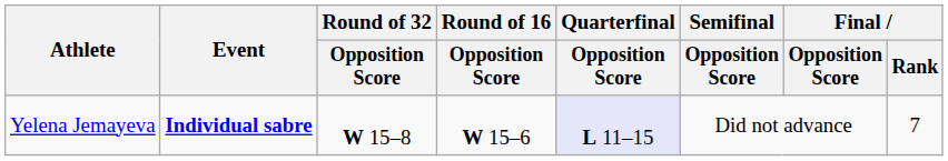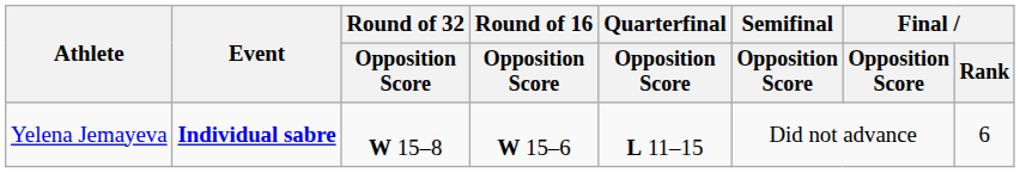 <table class="wikitable" style="font-size:90%">
 <tr>
 <th rowspan="2">Athlete</th>
 <th rowspan="2">Event</th>
 <th>Round of 32</th>
 <th>Round of 16</th>
 <th>Quarterfinal</th>
 <th>Semifinal</th>
 <th colspan=2>Final / </th>
 </tr>
 <tr style="font-size:95%">
 <th>Opposition <br> Score</th>
 <th>Opposition <br> Score</th>
 <th>Opposition <br> Score</th>
 <th>Opposition <br> Score</th>
 <th>Opposition <br> Score</th>
 <th>Rank</th>
 </tr>
 <tr align=center>
 <td align=left><a href='#'>Yelena Jemayeva</a></td>
 <td align=left><strong><a href='#'>Individual sabre</a></strong></td>
 <td><br><strong>W</strong> 15–8</td>
 <td><br><strong>W</strong> 15–6</td>
-<td style="background: lavender;"><br><strong>L</strong> 11–15</td>
+<td><br><strong>L</strong> 11–15</td>
 <td colspan=2>Did not advance</td>
-<td>7</td>
+<td>6</td>
 </tr>
 </table>
